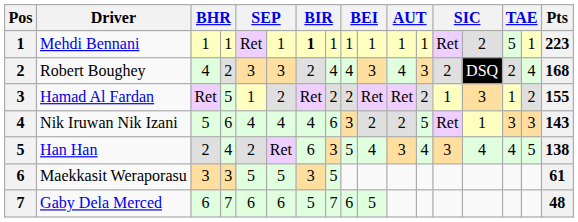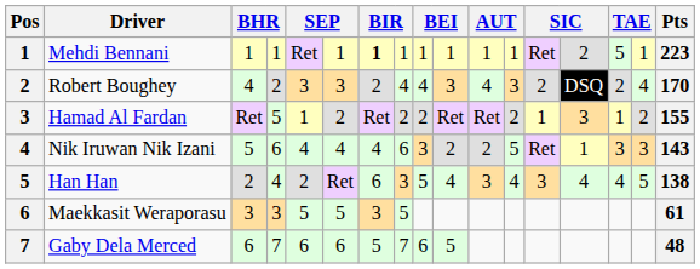 <table class="wikitable" style="font-size:85%; text-align:center">
 <tr>
 <th>Pos</th>
 <th>Driver</th>
 <th colspan=2><a href='#'>BHR</a><br></th>
 <th colspan=2><a href='#'>SEP</a><br></th>
 <th colspan=2><a href='#'>BIR</a><br></th>
 <th colspan=2><a href='#'>BEI</a><br></th>
 <th colspan=2><a href='#'>AUT</a><br></th>
 <th colspan=2><a href='#'>SIC</a><br></th>
 <th colspan=2><a href='#'>TAE</a><br></th>
 <th>Pts</th>
 </tr>
 <tr>
 <th>1</th>
 <td style="text-align:left"> <a href='#'>Mehdi Bennani</a></td>
 <td style="background:#ffffbf">1</td>
 <td style="background:#ffffbf">1</td>
 <td style="background:#efcfff">Ret</td>
 <td style="background:#ffffbf">1</td>
 <td style="background:#ffffbf"><strong>1</strong></td>
 <td style="background:#ffffbf">1</td>
 <td style="background:#ffffbf">1</td>
 <td style="background:#ffffbf">1</td>
 <td style="background:#ffffbf">1</td>
 <td style="background:#ffffbf">1</td>
 <td style="background:#efcfff">Ret</td>
 <td style="background:#dfdfdf">2</td>
 <td style="background:#dfffdf">5</td>
 <td style="background:#ffffbf">1</td>
 <th>223</th>
 </tr>
 <tr>
 <th>2</th>
 <td style="text-align:left"> Robert Boughey</td>
 <td style="background:#dfffdf">4</td>
 <td style="background:#dfdfdf">2</td>
 <td style="background:#ffdf9f">3</td>
 <td style="background:#ffdf9f">3</td>
 <td style="background:#dfdfdf">2</td>
 <td style="background:#dfffdf">4</td>
 <td style="background:#dfffdf">4</td>
 <td style="background:#ffdf9f">3</td>
 <td style="background:#dfffdf">4</td>
 <td style="background:#ffdf9f">3</td>
 <td style="background:#dfdfdf">2</td>
 <td style="background:#000000; color:#ffffff">DSQ</td>
 <td style="background:#dfdfdf">2</td>
 <td style="background:#dfffdf">4</td>
-<th>168</th>
+<th>170</th>
 </tr>
 <tr>
 <th>3</th>
 <td style="text-align:left"> <a href='#'>Hamad Al Fardan</a></td>
 <td style="background:#efcfff">Ret</td>
 <td style="background:#dfffdf">5</td>
 <td style="background:#ffffbf">1</td>
 <td style="background:#dfdfdf">2</td>
 <td style="background:#efcfff">Ret</td>
 <td style="background:#dfdfdf">2</td>
 <td style="background:#dfdfdf">2</td>
 <td style="background:#efcfff">Ret</td>
 <td style="background:#efcfff">Ret</td>
 <td style="background:#dfdfdf">2</td>
 <td style="background:#ffffbf">1</td>
 <td style="background:#ffdf9f">3</td>
 <td style="background:#ffffbf">1</td>
 <td style="background:#dfdfdf">2</td>
 <th>155</th>
 </tr>
 <tr>
 <th>4</th>
 <td style="text-align:left"> Nik Iruwan Nik Izani</td>
 <td style="background:#dfffdf">5</td>
 <td style="background:#dfffdf">6</td>
 <td style="background:#dfffdf">4</td>
 <td style="background:#dfffdf">4</td>
 <td style="background:#dfffdf">4</td>
 <td style="background:#dfffdf">6</td>
 <td style="background:#ffdf9f">3</td>
 <td style="background:#dfdfdf">2</td>
 <td style="background:#dfdfdf">2</td>
 <td style="background:#dfffdf">5</td>
 <td style="background:#efcfff">Ret</td>
 <td style="background:#ffffbf">1</td>
 <td style="background:#ffdf9f">3</td>
 <td style="background:#ffdf9f">3</td>
 <th>143</th>
 </tr>
 <tr>
 <th>5</th>
 <td style="text-align:left"> <a href='#'>Han Han</a></td>
 <td style="background:#dfdfdf">2</td>
 <td style="background:#dfffdf">4</td>
 <td style="background:#dfdfdf">2</td>
 <td style="background:#efcfff">Ret</td>
 <td style="background:#dfffdf">6</td>
 <td style="background:#ffdf9f">3</td>
 <td style="background:#dfffdf">5</td>
 <td style="background:#dfffdf">4</td>
 <td style="background:#ffdf9f">3</td>
 <td style="background:#dfffdf">4</td>
 <td style="background:#ffdf9f">3</td>
 <td style="background:#dfffdf">4</td>
 <td style="background:#dfffdf">4</td>
 <td style="background:#dfffdf">5</td>
 <th>138</th>
 </tr>
 <tr>
 <th>6</th>
 <td style="text-align:left" nowrap> Maekkasit Weraporasu</td>
 <td style="background:#ffdf9f">3</td>
 <td style="background:#ffdf9f">3</td>
 <td style="background:#dfffdf">5</td>
 <td style="background:#dfffdf">5</td>
 <td style="background:#ffdf9f">3</td>
 <td style="background:#dfffdf">5</td>
 <td></td>
 <td></td>
 <td></td>
 <td></td>
 <td></td>
 <td></td>
 <td></td>
 <td></td>
 <th>61</th>
 </tr>
 <tr>
 <th>7</th>
 <td style="text-align:left"> <a href='#'>Gaby Dela Merced</a></td>
 <td style="background:#dfffdf">6</td>
 <td style="background:#dfffdf">7</td>
 <td style="background:#dfffdf">6</td>
 <td style="background:#dfffdf">6</td>
 <td style="background:#dfffdf">5</td>
 <td style="background:#dfffdf">7</td>
 <td style="background:#dfffdf">6</td>
 <td style="background:#dfffdf">5</td>
 <td></td>
 <td></td>
 <td></td>
 <td></td>
 <td></td>
 <td></td>
 <th>48</th>
 </tr>
 </table>
